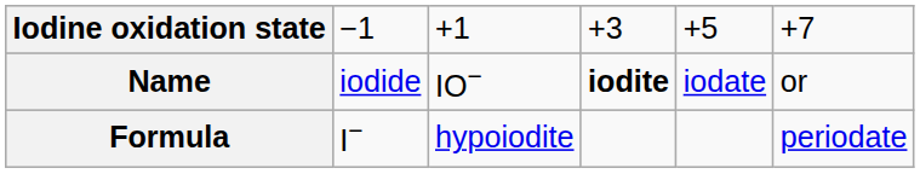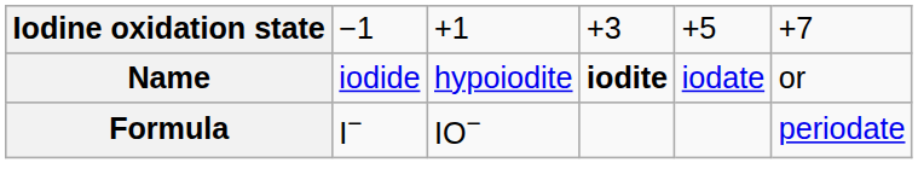 <table class="wikitable">
 <tr>
 <th>Iodine oxidation state</th>
 <td>−1</td>
 <td>+1</td>
 <td>+3</td>
 <td>+5</td>
 <td>+7</td>
 </tr>
 <tr>
 <th>Name</th>
 <td><a href='#'>iodide</a></td>
-<td>IO<sup>−</sup></td>
+<td><a href='#'>hypoiodite</a></td>
 <td><strong>iodite</strong></td>
 <td><a href='#'>iodate</a></td>
 <td> or </td>
 </tr>
 <tr>
 <th>Formula</th>
 <td>I<sup>−</sup></td>
-<td><a href='#'>hypoiodite</a></td>
+<td>IO<sup>−</sup></td>
 <td></td>
 <td></td>
 <td><a href='#'>periodate</a></td>
 </tr>
 </table>
